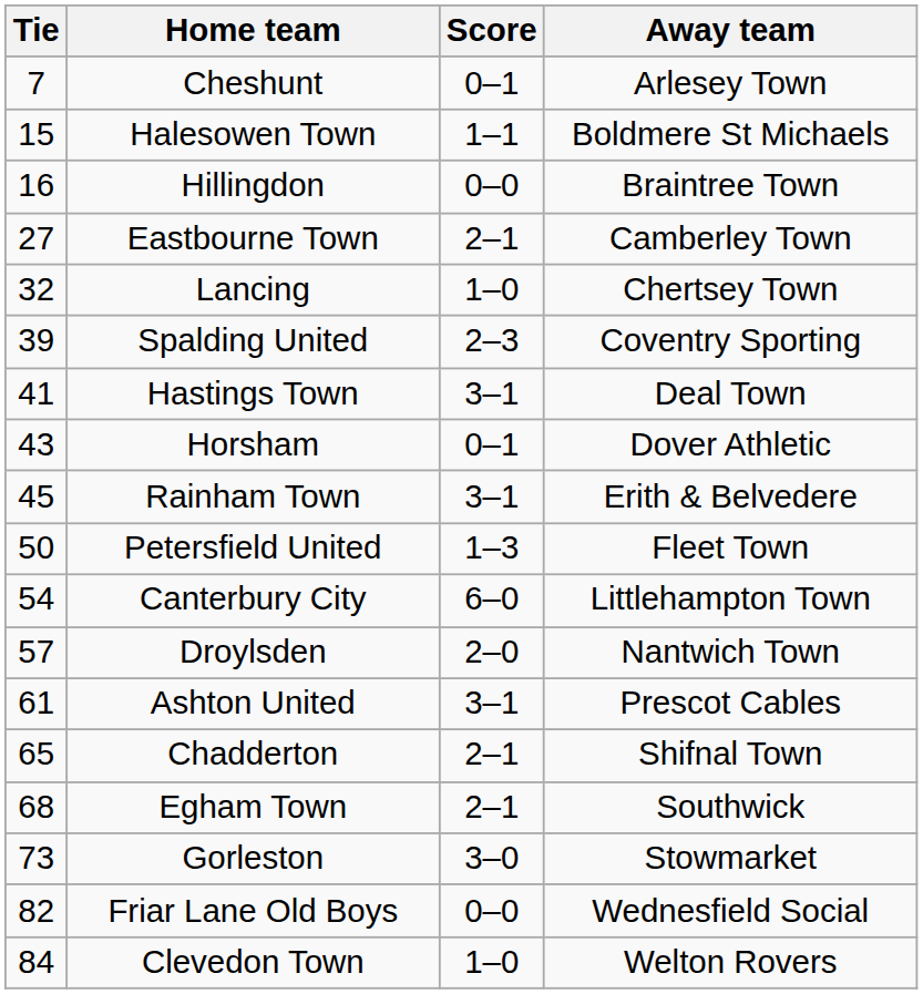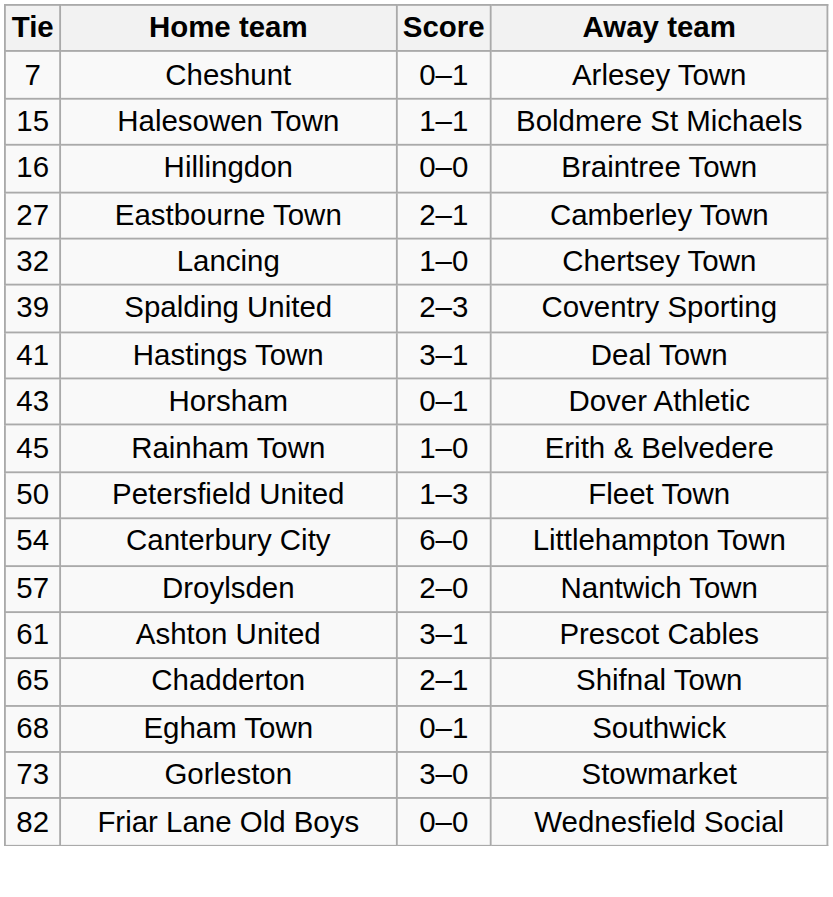 <table class="wikitable" style="text-align:center;">
 <tr>
 <th width=20>Tie</th>
 <th width=175>Home team</th>
 <th width=20>Score</th>
 <th width=175>Away team</th>
 </tr>
 <tr>
 <td>7</td>
 <td>Cheshunt</td>
 <td>0–1</td>
 <td>Arlesey Town</td>
 </tr>
 <tr>
 <td>15</td>
 <td>Halesowen Town</td>
 <td>1–1</td>
 <td>Boldmere St Michaels</td>
 </tr>
 <tr>
 <td>16</td>
 <td>Hillingdon</td>
 <td>0–0</td>
 <td>Braintree Town</td>
 </tr>
 <tr>
 <td>27</td>
 <td>Eastbourne Town</td>
 <td>2–1</td>
 <td>Camberley Town</td>
 </tr>
 <tr>
 <td>32</td>
 <td>Lancing</td>
 <td>1–0</td>
 <td>Chertsey Town</td>
 </tr>
 <tr>
 <td>39</td>
 <td>Spalding United</td>
 <td>2–3</td>
 <td>Coventry Sporting</td>
 </tr>
 <tr>
 <td>41</td>
 <td>Hastings Town</td>
 <td>3–1</td>
 <td>Deal Town</td>
 </tr>
 <tr>
 <td>43</td>
 <td>Horsham</td>
 <td>0–1</td>
 <td>Dover Athletic</td>
 </tr>
 <tr>
 <td>45</td>
 <td>Rainham Town</td>
-<td>3–1</td>
+<td>1–0</td>
 <td>Erith & Belvedere</td>
 </tr>
 <tr>
 <td>50</td>
 <td>Petersfield United</td>
 <td>1–3</td>
 <td>Fleet Town</td>
 </tr>
 <tr>
 <td>54</td>
 <td>Canterbury City</td>
 <td>6–0</td>
 <td>Littlehampton Town</td>
 </tr>
 <tr>
 <td>57</td>
 <td>Droylsden</td>
 <td>2–0</td>
 <td>Nantwich Town</td>
 </tr>
 <tr>
 <td>61</td>
 <td>Ashton United</td>
 <td>3–1</td>
 <td>Prescot Cables</td>
 </tr>
 <tr>
 <td>65</td>
 <td>Chadderton</td>
 <td>2–1</td>
 <td>Shifnal Town</td>
 </tr>
 <tr>
 <td>68</td>
 <td>Egham Town</td>
-<td>2–1</td>
+<td>0–1</td>
 <td>Southwick</td>
 </tr>
 <tr>
 <td>73</td>
 <td>Gorleston</td>
 <td>3–0</td>
 <td>Stowmarket</td>
 </tr>
 <tr>
 <td>82</td>
 <td>Friar Lane Old Boys</td>
 <td>0–0</td>
 <td>Wednesfield Social</td>
 </tr>
-<tr>
-<td>84</td>
-<td>Clevedon Town</td>
-<td>1–0</td>
-<td>Welton Rovers</td>
-</tr>
 </table>
